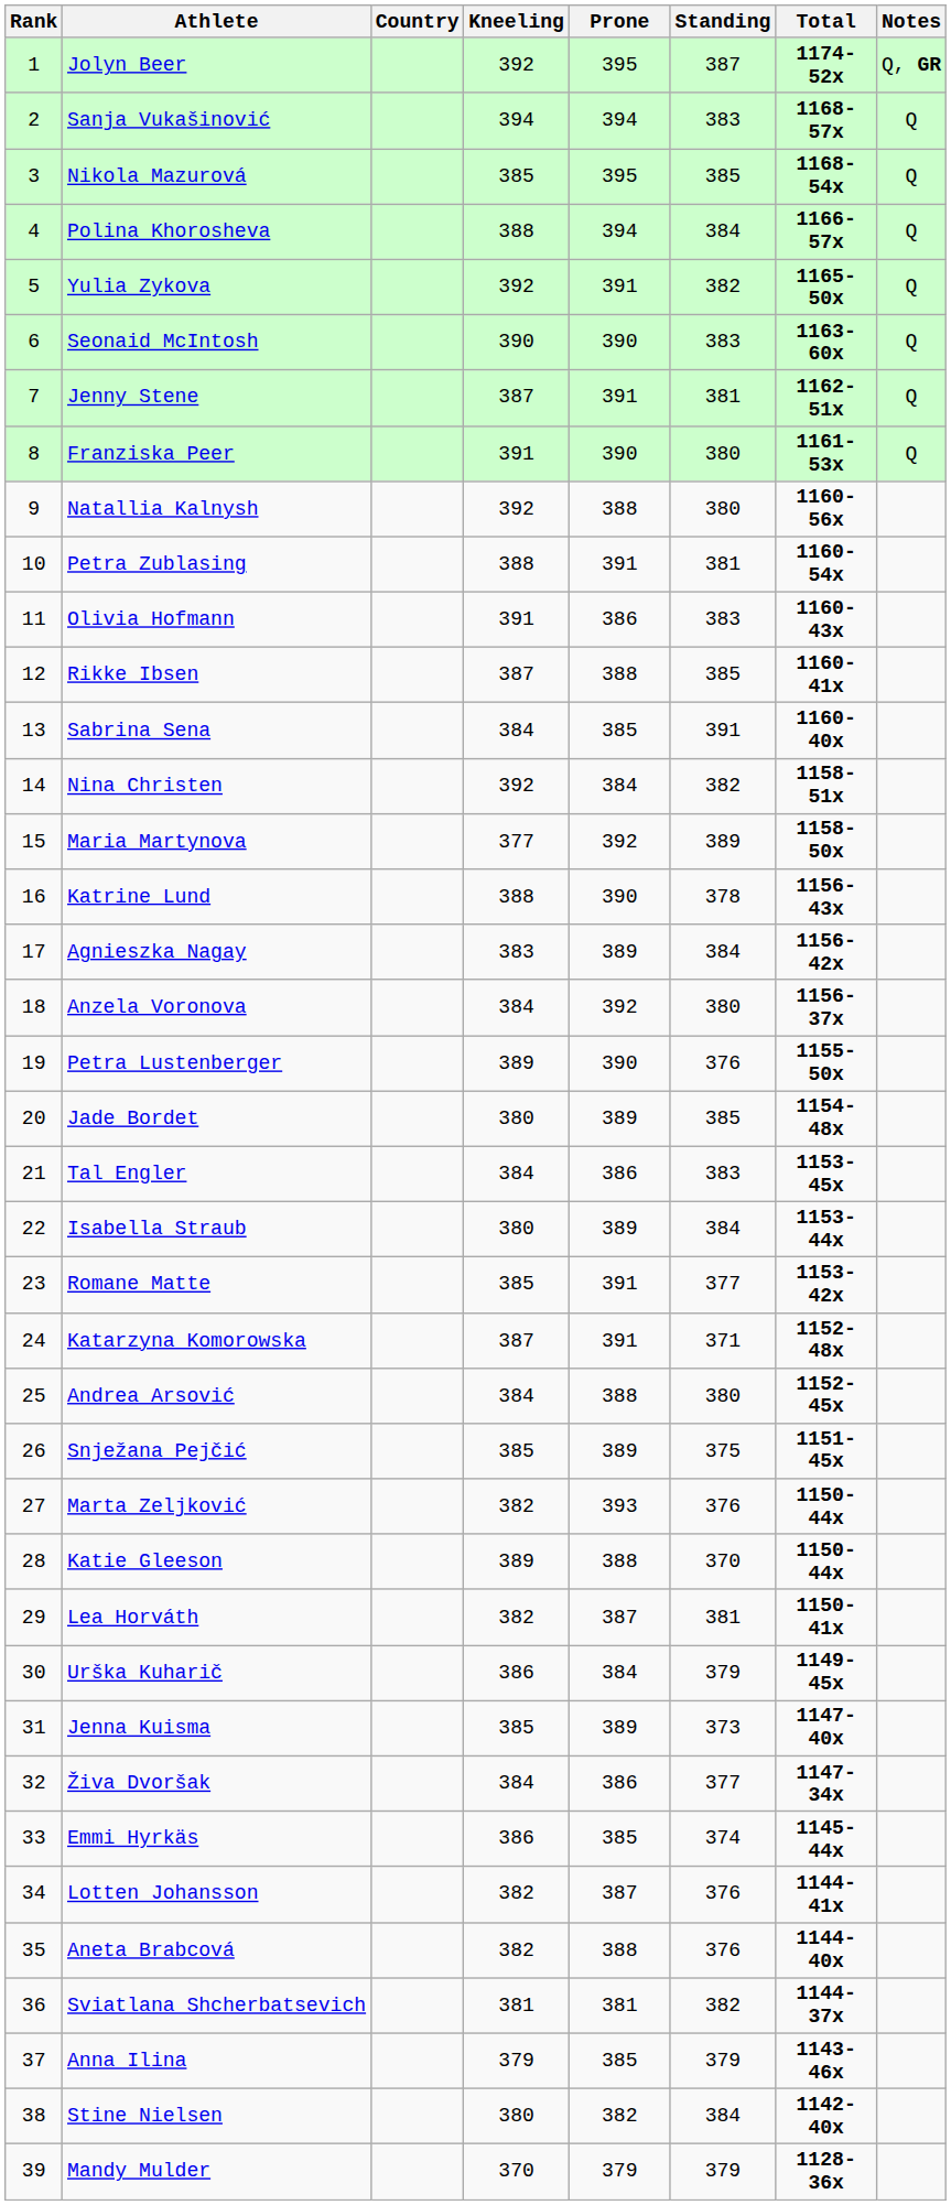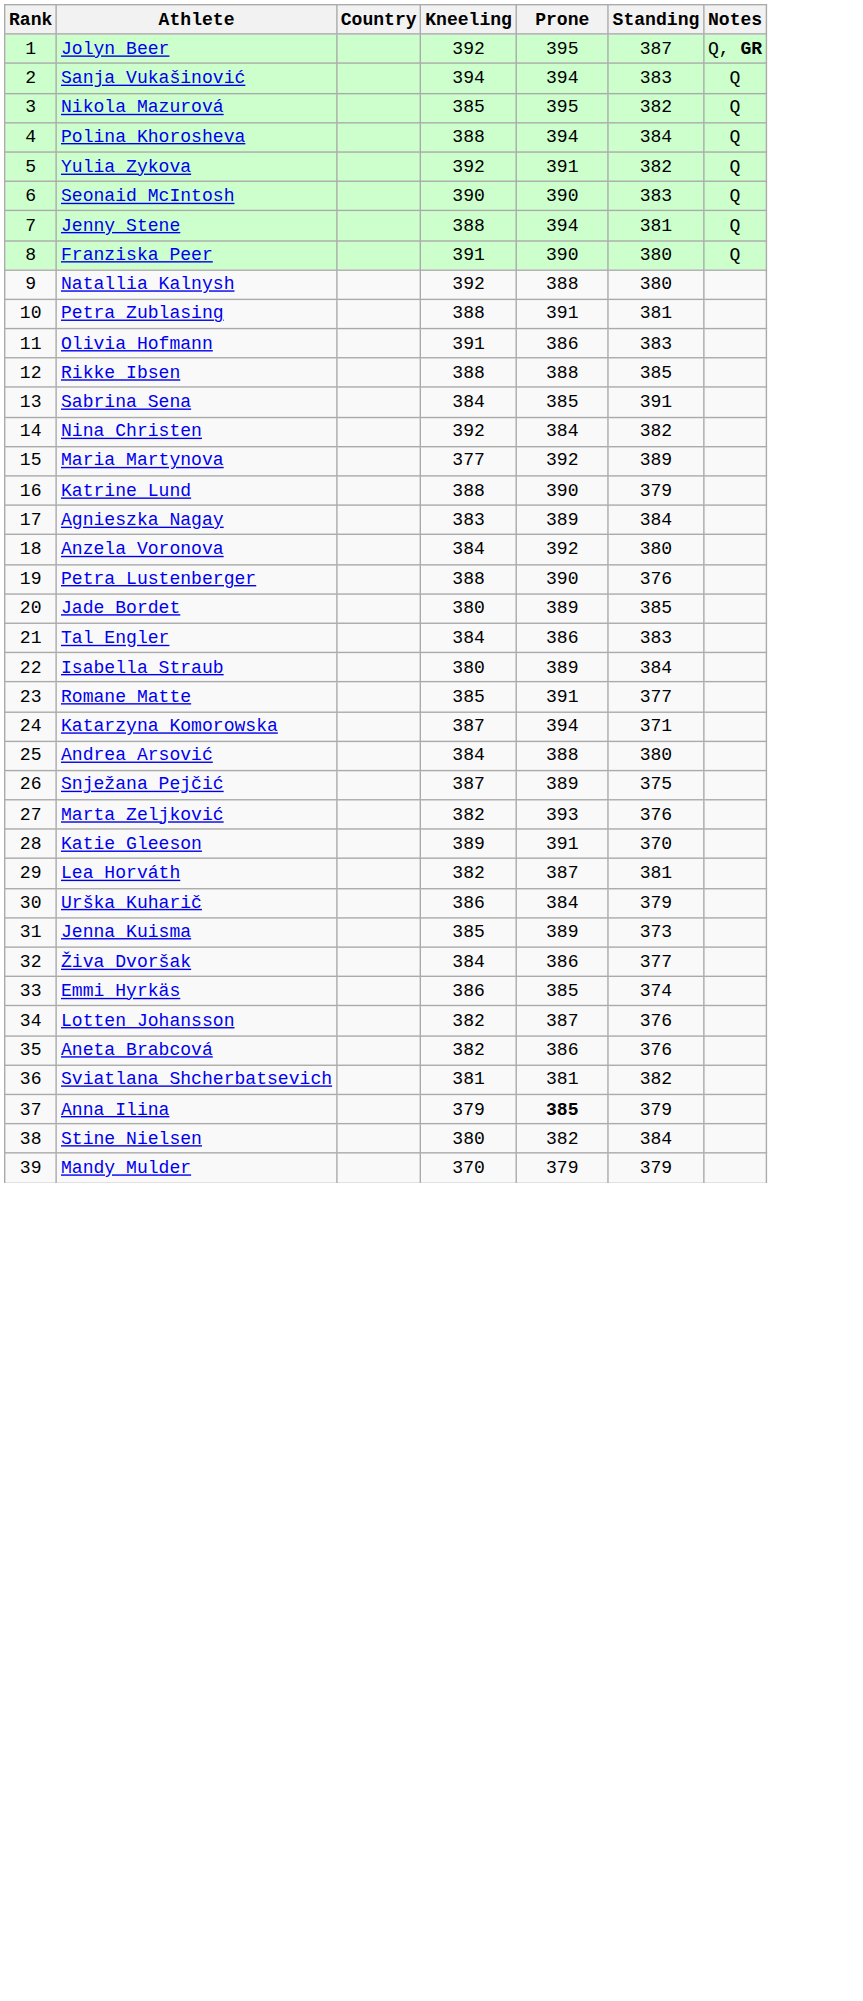 <table class="wikitable sortable" style="text-align:center">
 <tr>
 <th>Rank</th>
 <th>Athlete</th>
 <th>Country</th>
 <th width=60px>Kneeling</th>
 <th width=60px>Prone</th>
 <th width=60px>Standing</th>
-<th width=60px>Total</th>
 <th class=unsortable>Notes</th>
 </tr>
 <tr bgcolor=ccffcc>
 <td>1</td>
 <td align=left><a href='#'>Jolyn Beer</a></td>
 <td align=left></td>
 <td>392</td>
 <td>395</td>
 <td>387</td>
-<td><strong>1174-52x</strong></td>
 <td>Q, <strong>GR</strong></td>
 </tr>
 <tr bgcolor=ccffcc>
 <td>2</td>
 <td align=left><a href='#'>Sanja Vukašinović</a></td>
 <td align=left></td>
 <td>394</td>
 <td>394</td>
 <td>383</td>
-<td><strong>1168-57x</strong></td>
 <td>Q</td>
 </tr>
 <tr bgcolor=ccffcc>
 <td>3</td>
 <td align=left><a href='#'>Nikola Mazurová</a></td>
 <td align=left></td>
 <td>385</td>
 <td>395</td>
-<td>385</td>
-<td><strong>1168-54x</strong></td>
+<td>382</td>
 <td>Q</td>
 </tr>
 <tr bgcolor=ccffcc>
 <td>4</td>
 <td align=left><a href='#'>Polina Khorosheva</a></td>
 <td align=left></td>
 <td>388</td>
 <td>394</td>
 <td>384</td>
-<td><strong>1166-57x</strong></td>
 <td>Q</td>
 </tr>
 <tr bgcolor=ccffcc>
 <td>5</td>
 <td align=left><a href='#'>Yulia Zykova</a></td>
 <td align=left></td>
 <td>392</td>
 <td>391</td>
 <td>382</td>
-<td><strong>1165-50x</strong></td>
 <td>Q</td>
 </tr>
 <tr bgcolor=ccffcc>
 <td>6</td>
 <td align=left><a href='#'>Seonaid McIntosh</a></td>
 <td align=left></td>
 <td>390</td>
 <td>390</td>
 <td>383</td>
-<td><strong>1163-60x</strong></td>
 <td>Q</td>
 </tr>
 <tr bgcolor=ccffcc>
 <td>7</td>
 <td align=left><a href='#'>Jenny Stene</a></td>
 <td align=left></td>
-<td>387</td>
-<td>391</td>
+<td>388</td>
+<td>394</td>
 <td>381</td>
-<td><strong>1162-51x</strong></td>
 <td>Q</td>
 </tr>
 <tr bgcolor=ccffcc>
 <td>8</td>
 <td align=left><a href='#'>Franziska Peer</a></td>
 <td align=left></td>
 <td>391</td>
 <td>390</td>
 <td>380</td>
-<td><strong>1161-53x</strong></td>
 <td>Q</td>
 </tr>
 <tr>
 <td>9</td>
 <td align=left><a href='#'>Natallia Kalnysh</a></td>
 <td align=left></td>
 <td>392</td>
 <td>388</td>
 <td>380</td>
-<td><strong>1160-56x</strong></td>
 <td></td>
 </tr>
 <tr>
 <td>10</td>
 <td align=left><a href='#'>Petra Zublasing</a></td>
 <td align=left></td>
 <td>388</td>
 <td>391</td>
 <td>381</td>
-<td><strong>1160-54x</strong></td>
 <td></td>
 </tr>
 <tr>
 <td>11</td>
 <td align=left><a href='#'>Olivia Hofmann</a></td>
 <td align=left></td>
 <td>391</td>
 <td>386</td>
 <td>383</td>
-<td><strong>1160-43x</strong></td>
 <td></td>
 </tr>
 <tr>
 <td>12</td>
 <td align=left><a href='#'>Rikke Ibsen</a></td>
 <td align=left></td>
-<td>387</td>
+<td>388</td>
 <td>388</td>
 <td>385</td>
-<td><strong>1160-41x</strong></td>
 <td></td>
 </tr>
 <tr>
 <td>13</td>
 <td align=left><a href='#'>Sabrina Sena</a></td>
 <td align=left></td>
 <td>384</td>
 <td>385</td>
 <td>391</td>
-<td><strong>1160-40x</strong></td>
 <td></td>
 </tr>
 <tr>
 <td>14</td>
 <td align=left><a href='#'>Nina Christen</a></td>
 <td align=left></td>
 <td>392</td>
 <td>384</td>
 <td>382</td>
-<td><strong>1158-51x</strong></td>
 <td></td>
 </tr>
 <tr>
 <td>15</td>
 <td align=left><a href='#'>Maria Martynova</a></td>
 <td align=left></td>
 <td>377</td>
 <td>392</td>
 <td>389</td>
-<td><strong>1158-50x</strong></td>
 <td></td>
 </tr>
 <tr>
 <td>16</td>
 <td align=left><a href='#'>Katrine Lund</a></td>
 <td align=left></td>
 <td>388</td>
 <td>390</td>
-<td>378</td>
-<td><strong>1156-43x</strong></td>
+<td>379</td>
 <td></td>
 </tr>
 <tr>
 <td>17</td>
 <td align=left><a href='#'>Agnieszka Nagay</a></td>
 <td align=left></td>
 <td>383</td>
 <td>389</td>
 <td>384</td>
-<td><strong>1156-42x</strong></td>
 <td></td>
 </tr>
 <tr>
 <td>18</td>
 <td align=left><a href='#'>Anzela Voronova</a></td>
 <td align=left></td>
 <td>384</td>
 <td>392</td>
 <td>380</td>
-<td><strong>1156-37x</strong></td>
 <td></td>
 </tr>
 <tr>
 <td>19</td>
 <td align=left><a href='#'>Petra Lustenberger</a></td>
 <td align=left></td>
-<td>389</td>
+<td>388</td>
 <td>390</td>
 <td>376</td>
-<td><strong>1155-50x</strong></td>
 <td></td>
 </tr>
 <tr>
 <td>20</td>
 <td align=left><a href='#'>Jade Bordet</a></td>
 <td align=left></td>
 <td>380</td>
 <td>389</td>
 <td>385</td>
-<td><strong>1154-48x</strong></td>
 <td></td>
 </tr>
 <tr>
 <td>21</td>
 <td align=left><a href='#'>Tal Engler</a></td>
 <td align=left></td>
 <td>384</td>
 <td>386</td>
 <td>383</td>
-<td><strong>1153-45x</strong></td>
 <td></td>
 </tr>
 <tr>
 <td>22</td>
 <td align=left><a href='#'>Isabella Straub</a></td>
 <td align=left></td>
 <td>380</td>
 <td>389</td>
 <td>384</td>
-<td><strong>1153-44x</strong></td>
 <td></td>
 </tr>
 <tr>
 <td>23</td>
 <td align=left><a href='#'>Romane Matte</a></td>
 <td align=left></td>
 <td>385</td>
 <td>391</td>
 <td>377</td>
-<td><strong>1153-42x</strong></td>
 <td></td>
 </tr>
 <tr>
 <td>24</td>
 <td align=left><a href='#'>Katarzyna Komorowska</a></td>
 <td align=left></td>
 <td>387</td>
-<td>391</td>
+<td>394</td>
 <td>371</td>
-<td><strong>1152-48x</strong></td>
 <td></td>
 </tr>
 <tr>
 <td>25</td>
 <td align=left><a href='#'>Andrea Arsović</a></td>
 <td align=left></td>
 <td>384</td>
 <td>388</td>
 <td>380</td>
-<td><strong>1152-45x</strong></td>
 <td></td>
 </tr>
 <tr>
 <td>26</td>
 <td align=left><a href='#'>Snježana Pejčić</a></td>
 <td align=left></td>
-<td>385</td>
+<td>387</td>
 <td>389</td>
 <td>375</td>
-<td><strong>1151-45x</strong></td>
 <td></td>
 </tr>
 <tr>
 <td>27</td>
 <td align=left><a href='#'>Marta Zeljković</a></td>
 <td align=left></td>
 <td>382</td>
 <td>393</td>
 <td>376</td>
-<td><strong>1150-44x</strong></td>
 <td></td>
 </tr>
 <tr>
 <td>28</td>
 <td align=left><a href='#'>Katie Gleeson</a></td>
 <td align=left></td>
 <td>389</td>
-<td>388</td>
+<td>391</td>
 <td>370</td>
-<td><strong>1150-44x</strong></td>
 <td></td>
 </tr>
 <tr>
 <td>29</td>
 <td align=left><a href='#'>Lea Horváth</a></td>
 <td align=left></td>
 <td>382</td>
 <td>387</td>
 <td>381</td>
-<td><strong>1150-41x</strong></td>
 <td></td>
 </tr>
 <tr>
 <td>30</td>
 <td align=left><a href='#'>Urška Kuharič</a></td>
 <td align=left></td>
 <td>386</td>
 <td>384</td>
 <td>379</td>
-<td><strong>1149-45x</strong></td>
 <td></td>
 </tr>
 <tr>
 <td>31</td>
 <td align=left><a href='#'>Jenna Kuisma</a></td>
 <td align=left></td>
 <td>385</td>
 <td>389</td>
 <td>373</td>
-<td><strong>1147-40x</strong></td>
 <td></td>
 </tr>
 <tr>
 <td>32</td>
 <td align=left><a href='#'>Živa Dvoršak</a></td>
 <td align=left></td>
 <td>384</td>
 <td>386</td>
 <td>377</td>
-<td><strong>1147-34x</strong></td>
 <td></td>
 </tr>
 <tr>
 <td>33</td>
 <td align=left><a href='#'>Emmi Hyrkäs</a></td>
 <td align=left></td>
 <td>386</td>
 <td>385</td>
 <td>374</td>
-<td><strong>1145-44x</strong></td>
 <td></td>
 </tr>
 <tr>
 <td>34</td>
 <td align=left><a href='#'>Lotten Johansson</a></td>
 <td align=left></td>
 <td>382</td>
 <td>387</td>
 <td>376</td>
-<td><strong>1144-41x</strong></td>
 <td></td>
 </tr>
 <tr>
 <td>35</td>
 <td align=left><a href='#'>Aneta Brabcová</a></td>
 <td align=left></td>
 <td>382</td>
-<td>388</td>
+<td>386</td>
 <td>376</td>
-<td><strong>1144-40x</strong></td>
 <td></td>
 </tr>
 <tr>
 <td>36</td>
 <td align=left><a href='#'>Sviatlana Shcherbatsevich</a></td>
 <td align=left></td>
 <td>381</td>
 <td>381</td>
 <td>382</td>
-<td><strong>1144-37x</strong></td>
 <td></td>
 </tr>
 <tr>
 <td>37</td>
 <td align=left><a href='#'>Anna Ilina</a></td>
 <td align=left></td>
 <td>379</td>
-<td>385</td>
+<td><strong>385</strong></td>
 <td>379</td>
-<td><strong>1143-46x</strong></td>
 <td></td>
 </tr>
 <tr>
 <td>38</td>
 <td align=left><a href='#'>Stine Nielsen</a></td>
 <td align=left></td>
 <td>380</td>
 <td>382</td>
 <td>384</td>
-<td><strong>1142-40x</strong></td>
 <td></td>
 </tr>
 <tr>
 <td>39</td>
 <td align=left><a href='#'>Mandy Mulder</a></td>
 <td align=left></td>
 <td>370</td>
 <td>379</td>
 <td>379</td>
-<td><strong>1128-36x</strong></td>
 <td></td>
 </tr>
 </table>
